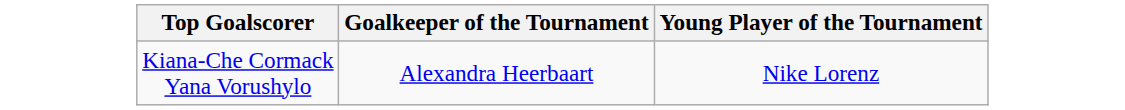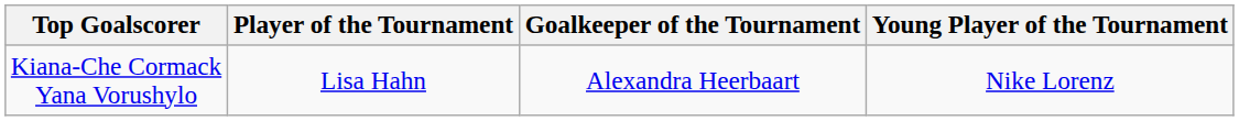 <table class=wikitable style="margin:auto; text-align:center">
 <tr>
 <th>Top Goalscorer</th>
+<th>Player of the Tournament</th>
 <th>Goalkeeper of the Tournament</th>
 <th>Young Player of the Tournament</th>
 </tr>
 <tr>
 <td> <a href='#'>Kiana-Che Cormack</a><br> <a href='#'>Yana Vorushylo</a></td>
+<td> <a href='#'>Lisa Hahn</a></td>
 <td> <a href='#'>Alexandra Heerbaart</a></td>
 <td> <a href='#'>Nike Lorenz</a></td>
 </tr>
 </table>
